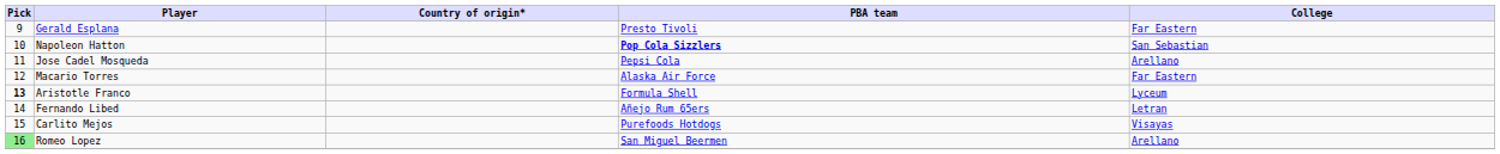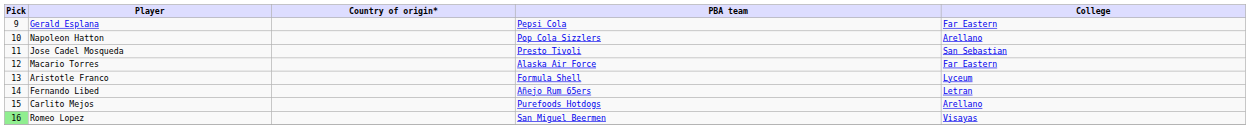 <table class="wikitable">
 <tr>
 <th style="background:#DDDDFF;">Pick</th>
 <th style="background:#DDDDFF;" width="20%">Player</th>
 <th style="background:#DDDDFF;" width="20%">Country of origin*</th>
 <th style="background:#DDDDFF;" width="35%">PBA team</th>
 <th style="background:#DDDDFF;" width="25%">College</th>
 </tr>
 <tr>
 <td align=center>9</td>
 <td><a href='#'>Gerald Esplana</a></td>
 <td></td>
-<td><a href='#'>Presto Tivoli</a></td>
+<td><a href='#'>Pepsi Cola</a></td>
 <td><a href='#'>Far Eastern</a></td>
 </tr>
 <tr>
 <td align=center>10</td>
 <td>Napoleon Hatton</td>
 <td></td>
-<td><strong><a href='#'>Pop Cola Sizzlers</a></strong></td>
-<td><a href='#'>San Sebastian</a></td>
+<td><a href='#'>Pop Cola Sizzlers</a></td>
+<td><a href='#'>Arellano</a></td>
 </tr>
 <tr>
 <td align=center>11</td>
 <td>Jose Cadel Mosqueda</td>
 <td></td>
-<td><a href='#'>Pepsi Cola</a></td>
-<td><a href='#'>Arellano</a></td>
+<td><a href='#'>Presto Tivoli</a></td>
+<td><a href='#'>San Sebastian</a></td>
 </tr>
 <tr>
 <td align=center>12</td>
 <td>Macario Torres</td>
 <td></td>
 <td><a href='#'>Alaska Air Force</a></td>
 <td><a href='#'>Far Eastern</a></td>
 </tr>
 <tr>
-<td align=center><strong>13</strong></td>
+<td align=center>13</td>
 <td>Aristotle Franco</td>
 <td></td>
 <td><a href='#'>Formula Shell</a></td>
 <td><a href='#'>Lyceum</a></td>
 </tr>
 <tr>
 <td align=center>14</td>
 <td>Fernando Libed</td>
 <td></td>
 <td><a href='#'>Añejo Rum 65ers</a></td>
 <td><a href='#'>Letran</a></td>
 </tr>
 <tr>
 <td align=center>15</td>
 <td>Carlito Mejos</td>
 <td></td>
 <td><a href='#'>Purefoods Hotdogs</a></td>
-<td><a href='#'>Visayas</a></td>
+<td><a href='#'>Arellano</a></td>
 </tr>
 <tr>
 <td align=center style="background: lightgreen;">16</td>
 <td>Romeo Lopez</td>
 <td></td>
 <td><a href='#'>San Miguel Beermen</a></td>
-<td><a href='#'>Arellano</a></td>
+<td><a href='#'>Visayas</a></td>
 </tr>
 <tr>
 </tr>
 </table>
